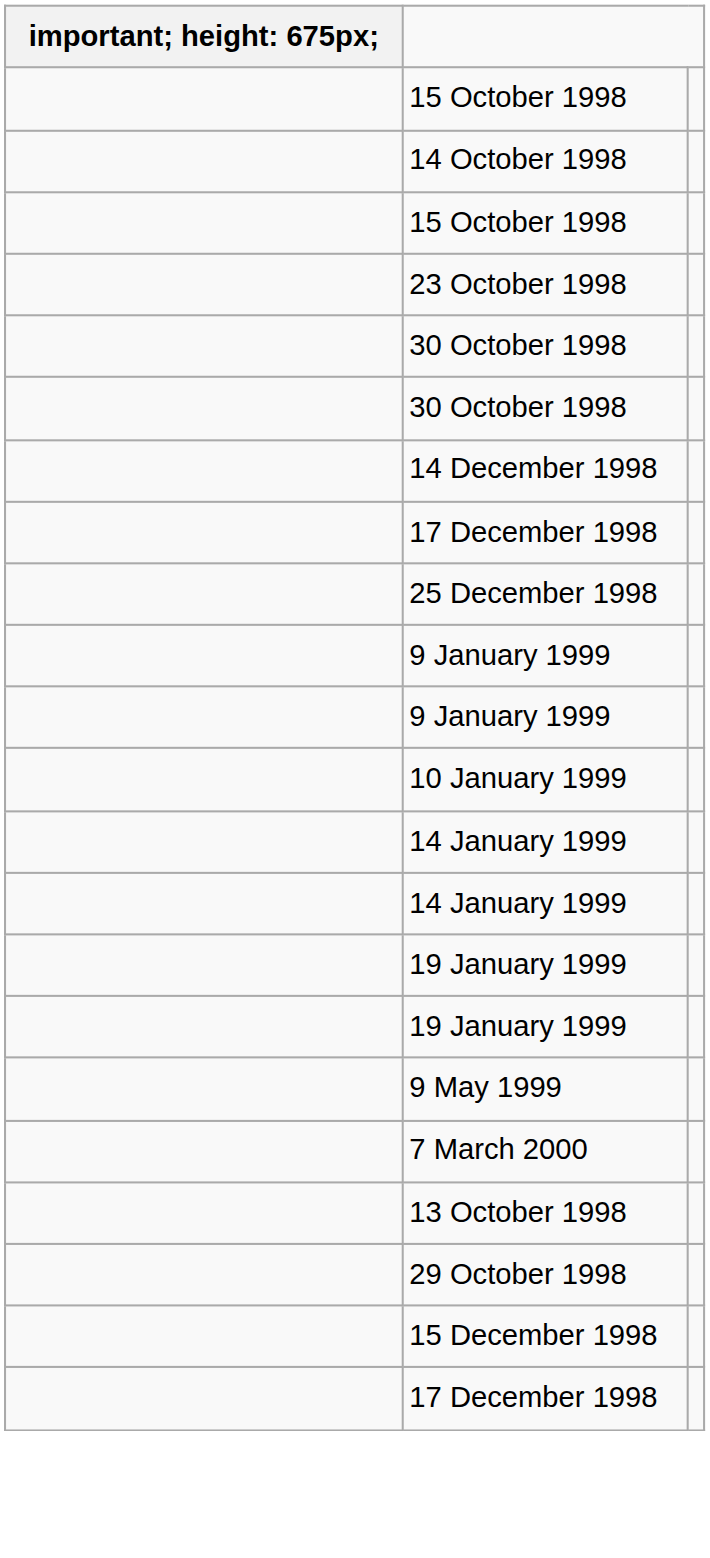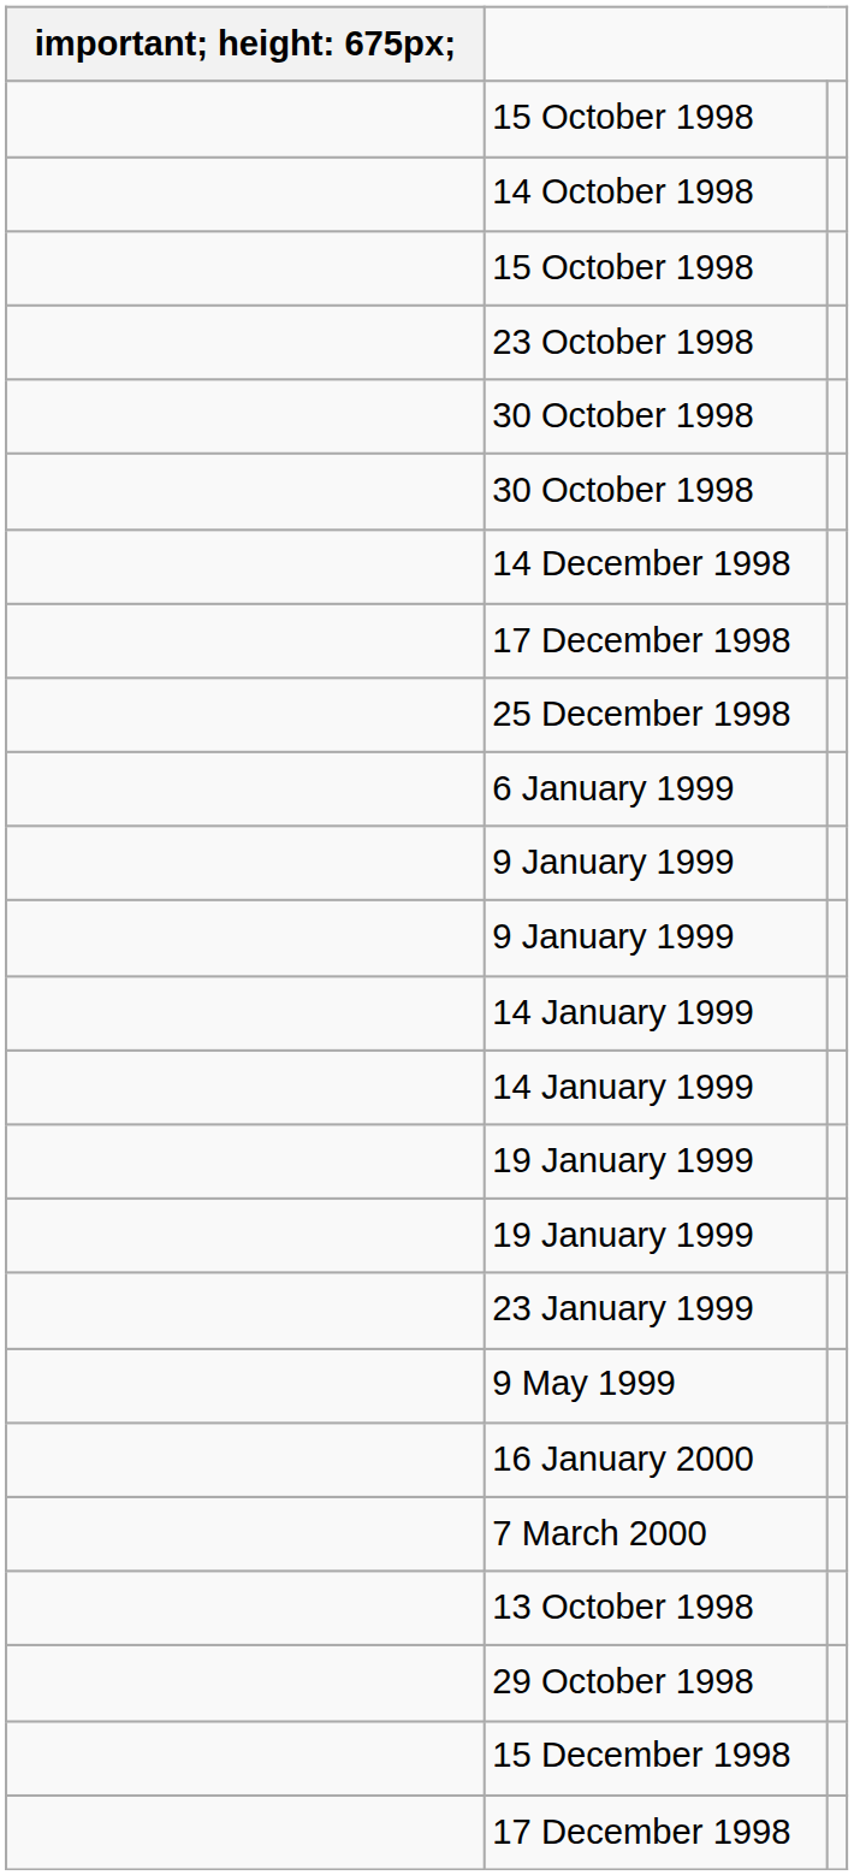 <table class="wikitable" style="font-size: 89%; float: left; width: 24em; margin-right: 1em; line-height: 1.65em">
 <tr>
 <th>important; height: 675px;</th>
 </tr>
 <tr>
 <td></td>
 <td>15 October 1998</td>
 <td><small></small></td>
 </tr>
 <tr>
 <td></td>
 <td>14 October 1998</td>
 <td><small></small></td>
 </tr>
 <tr>
 <td></td>
 <td>15 October 1998</td>
 <td><small></small></td>
 </tr>
 <tr>
 <td></td>
 <td>23 October 1998</td>
 <td><small></small></td>
 </tr>
 <tr>
 <td></td>
 <td>30 October 1998</td>
 <td><small></small></td>
 </tr>
 <tr>
 <td></td>
 <td>30 October 1998</td>
 <td><small></small></td>
 </tr>
 <tr>
 <td></td>
 <td>14 December 1998</td>
 <td><small></small></td>
 </tr>
 <tr>
 <td></td>
 <td>17 December 1998</td>
 <td><small></small></td>
 </tr>
 <tr>
 <td></td>
 <td>25 December 1998</td>
 <td><small></small></td>
 </tr>
 <tr>
 <td></td>
-<td>9 January 1999</td>
+<td>6 January 1999</td>
 <td><small></small></td>
 </tr>
 <tr>
 <td></td>
 <td>9 January 1999</td>
 <td><small></small></td>
 </tr>
 <tr>
 <td></td>
-<td>10 January 1999</td>
+<td>9 January 1999</td>
 <td><small></small></td>
 </tr>
 <tr>
 <td></td>
 <td>14 January 1999</td>
 <td><small></small></td>
 </tr>
 <tr>
 <td></td>
 <td>14 January 1999</td>
 <td><small></small></td>
 </tr>
 <tr>
 <td></td>
 <td>19 January 1999</td>
 <td><small></small></td>
 </tr>
 <tr>
 <td></td>
 <td>19 January 1999</td>
 <td><small></small></td>
 </tr>
 <tr>
 <td></td>
+<td>23 January 1999</td>
+<td><small></small></td>
+</tr>
+<tr>
+<td></td>
 <td>9 May 1999</td>
+<td><small></small></td>
+</tr>
+<tr>
+<td></td>
+<td>16 January 2000</td>
 <td><small></small></td>
 </tr>
 <tr>
 <td></td>
 <td>7 March 2000</td>
 <td><small></small></td>
 </tr>
 <tr>
 <td></td>
 <td>13 October 1998</td>
 <td><small></small></td>
 </tr>
 <tr>
 <td></td>
 <td>29 October 1998</td>
 <td><small></small></td>
 </tr>
 <tr>
 <td></td>
 <td>15 December 1998</td>
 <td><small></small></td>
 </tr>
 <tr>
 <td></td>
 <td>17 December 1998</td>
 <td><small></small></td>
 </tr>
 </table>
